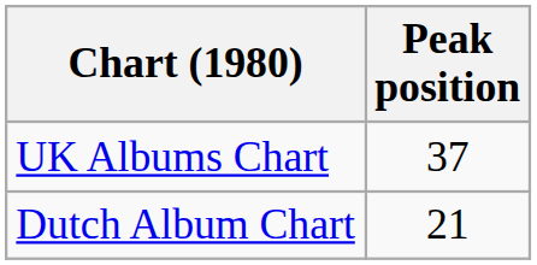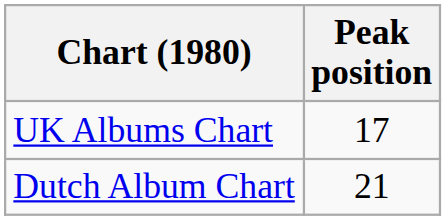 <table class="wikitable">
 <tr>
 <th>Chart (1980)</th>
 <th>Peak<br>position</th>
 </tr>
 <tr>
 <td align="left"><a href='#'>UK Albums Chart</a></td>
-<td align="center">37</td>
+<td align="center">17</td>
 </tr>
 <tr>
 <td><a href='#'>Dutch Album Chart</a></td>
 <td align="center">21</td>
 </tr>
 </table>
